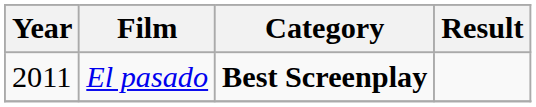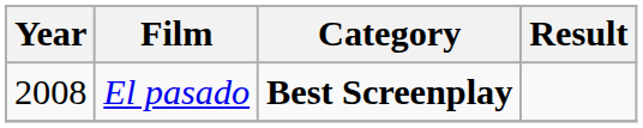 <table class="wikitable">
 <tr>
 <th>Year</th>
 <th>Film</th>
 <th>Category</th>
 <th>Result</th>
 </tr>
 <tr>
-<td>2011</td>
+<td>2008</td>
 <td><em><a href='#'>El pasado</a></em></td>
 <td><strong>Best Screenplay</strong></td>
 <td></td>
 </tr>
 <tr>
 </tr>
 </table>
